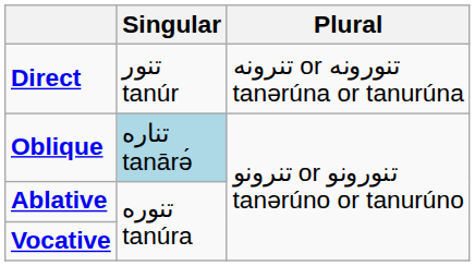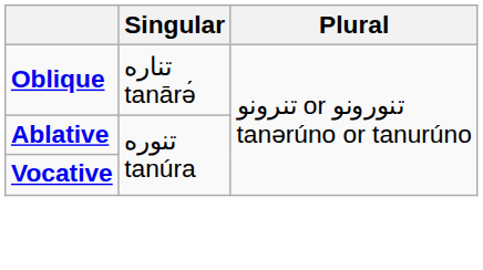 <table class="wikitable">
 <tr>
 <th></th>
 <th>Singular</th>
 <th>Plural</th>
 </tr>
 <tr>
-<td><strong><a href='#'>Direct</a></strong></td>
-<td>تنور<br>tanúr</td>
-<td>تنرونه or تنورونه<br>tanərúna or tanurúna</td>
-</tr>
-<tr>
 <td><strong><a href='#'>Oblique</a></strong></td>
-<td style="background: lightblue;">تناره<br>tanārə́</td>
+<td>تناره<br>tanārə́</td>
 <td rowspan="3">تنرونو or تنورونو<br>tanərúno or tanurúno</td>
 </tr>
 <tr>
 <td><strong><a href='#'>Ablative</a></strong></td>
 <td rowspan="2">تنوره<br>tanúra</td>
 </tr>
 <tr>
 <td><strong><a href='#'>Vocative</a></strong></td>
 </tr>
 </table>
